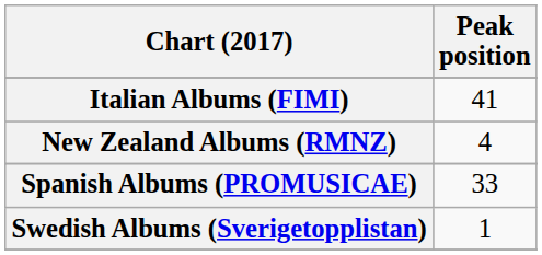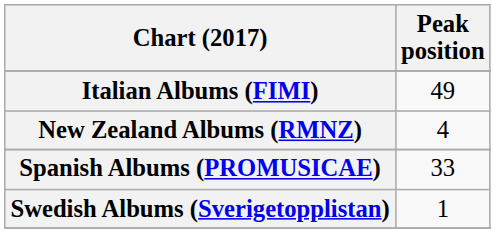 <table class="wikitable sortable plainrowheaders" style="text-align:center">
 <tr>
 <th scope="col">Chart (2017)</th>
 <th scope="col">Peak<br> position</th>
 </tr>
 <tr>
 </tr>
 <tr>
 </tr>
 <tr>
 </tr>
 <tr>
 </tr>
 <tr>
 </tr>
 <tr>
 </tr>
 <tr>
 </tr>
 <tr>
 </tr>
 <tr>
 </tr>
 <tr>
 </tr>
 <tr>
 <th scope="row">Italian Albums (<a href='#'>FIMI</a>)</th>
-<td>41</td>
+<td>49</td>
 </tr>
 <tr>
 <th scope="row">New Zealand Albums (<a href='#'>RMNZ</a>)</th>
 <td>4</td>
 </tr>
 <tr>
 </tr>
 <tr>
 </tr>
 <tr>
 <th scope="row">Spanish Albums (<a href='#'>PROMUSICAE</a>)</th>
 <td>33</td>
 </tr>
 <tr>
 <th scope="row">Swedish Albums (<a href='#'>Sverigetopplistan</a>)</th>
 <td>1</td>
 </tr>
 <tr>
 </tr>
 <tr>
 </tr>
 <tr>
 </tr>
 <tr>
 </tr>
 </table>
